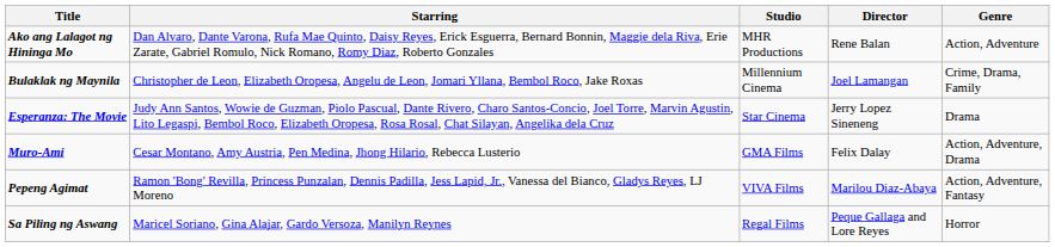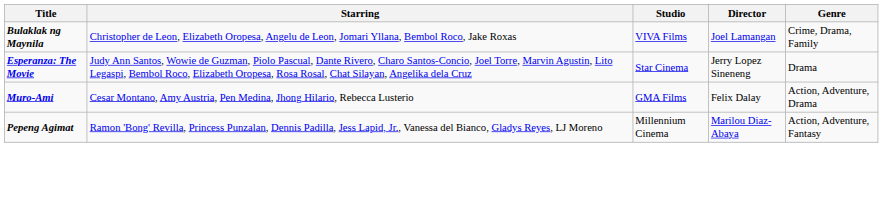 <table class="wikitable" style="font-size:95%">
 <tr>
 <th>Title</th>
 <th>Starring</th>
 <th>Studio</th>
 <th>Director</th>
 <th>Genre</th>
 </tr>
 <tr>
-<td><strong><em>Ako ang Lalagot ng Hininga Mo</em></strong></td>
-<td><a href='#'>Dan Alvaro</a>, <a href='#'>Dante Varona</a>, <a href='#'>Rufa Mae Quinto</a>, <a href='#'>Daisy Reyes</a>, Erick Esguerra, Bernard Bonnin, <a href='#'>Maggie dela Riva</a>, Erie Zarate, Gabriel Romulo, Nick Romano, <a href='#'>Romy Diaz</a>, Roberto Gonzales</td>
-<td>MHR Productions</td>
-<td>Rene Balan</td>
-<td>Action, Adventure</td>
-</tr>
-<tr>
 <td><strong><em>Bulaklak ng Maynila</em></strong></td>
 <td><a href='#'>Christopher de Leon</a>, <a href='#'>Elizabeth Oropesa</a>, <a href='#'>Angelu de Leon</a>, <a href='#'>Jomari Yllana</a>, <a href='#'>Bembol Roco</a>, Jake Roxas</td>
-<td>Millennium Cinema</td>
+<td><a href='#'>VIVA Films</a></td>
 <td><a href='#'>Joel Lamangan</a></td>
 <td>Crime, Drama, Family</td>
 </tr>
 <tr>
 <td><strong><em><a href='#'>Esperanza: The Movie</a></em></strong></td>
 <td><a href='#'>Judy Ann Santos</a>, <a href='#'>Wowie de Guzman</a>, <a href='#'>Piolo Pascual</a>, <a href='#'>Dante Rivero</a>, <a href='#'>Charo Santos-Concio</a>, <a href='#'>Joel Torre</a>, <a href='#'>Marvin Agustin</a>, <a href='#'>Lito Legaspi</a>, <a href='#'>Bembol Roco</a>, <a href='#'>Elizabeth Oropesa</a>, <a href='#'>Rosa Rosal</a>, <a href='#'>Chat Silayan</a>, <a href='#'>Angelika dela Cruz</a></td>
 <td><a href='#'>Star Cinema</a></td>
 <td>Jerry Lopez Sineneng</td>
 <td>Drama</td>
 </tr>
 <tr>
 <td><strong><em><a href='#'>Muro-Ami</a></em></strong></td>
 <td><a href='#'>Cesar Montano</a>, <a href='#'>Amy Austria</a>, <a href='#'>Pen Medina</a>, <a href='#'>Jhong Hilario</a>, Rebecca Lusterio</td>
 <td><a href='#'>GMA Films</a></td>
 <td>Felix Dalay</td>
 <td>Action, Adventure, Drama</td>
 </tr>
 <tr>
 <td><strong><em>Pepeng Agimat</em></strong></td>
 <td><a href='#'>Ramon 'Bong' Revilla</a>, <a href='#'>Princess Punzalan</a>, <a href='#'>Dennis Padilla</a>, <a href='#'>Jess Lapid, Jr.</a>, Vanessa del Bianco, <a href='#'>Gladys Reyes</a>, LJ Moreno</td>
-<td><a href='#'>VIVA Films</a></td>
+<td>Millennium Cinema</td>
 <td><a href='#'>Marilou Diaz-Abaya</a></td>
 <td>Action, Adventure, Fantasy</td>
 </tr>
-<tr>
-<td><strong><em>Sa Piling ng Aswang</em></strong></td>
-<td><a href='#'>Maricel Soriano</a>, <a href='#'>Gina Alajar</a>, <a href='#'>Gardo Versoza</a>, <a href='#'>Manilyn Reynes</a></td>
-<td><a href='#'>Regal Films</a></td>
-<td><a href='#'>Peque Gallaga</a> and Lore Reyes</td>
-<td>Horror</td>
-</tr>
 </table>
